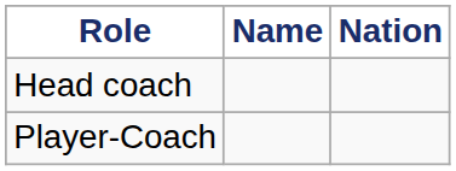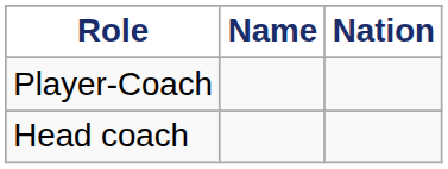 <table class="wikitable sortable">
 <tr>
 <th style="background:white; color:#1a2d69;" scope="col">Role</th>
 <th style="background:white; color:#1a2d69;" scope="col">Name</th>
 <th style="background:white; color:#1a2d69;" scope="col">Nation</th>
 </tr>
 <tr>
+<td>Player-Coach</td>
+<td></td>
+<td></td>
+</tr>
+<tr>
 <td>Head coach</td>
 <td></td>
 <td></td>
 </tr>
-<tr>
-<td>Player-Coach</td>
-<td></td>
-<td></td>
-</tr>
 </table>
